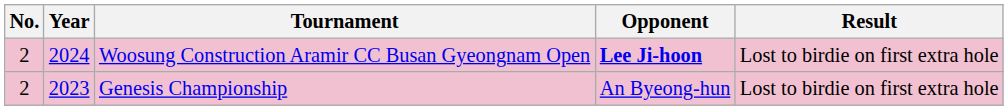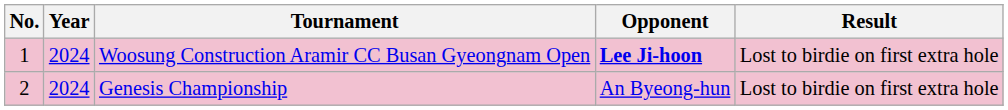 <table class="wikitable" style="font-size:95%;">
 <tr>
 <th>No.</th>
 <th>Year</th>
 <th>Tournament</th>
 <th>Opponent</th>
 <th>Result</th>
 </tr>
 <tr style="background:#F2C1D1;">
-<td align=center>2</td>
+<td align=center>1</td>
 <td><a href='#'>2024</a></td>
 <td><a href='#'>Woosung Construction Aramir CC Busan Gyeongnam Open</a></td>
 <td><strong> <a href='#'>Lee Ji-hoon</a></strong></td>
 <td>Lost to birdie on first extra hole</td>
 </tr>
 <tr style="background:#F2C1D1;">
 <td align=center>2</td>
-<td><a href='#'>2023</a></td>
+<td><a href='#'>2024</a></td>
 <td><a href='#'>Genesis Championship</a></td>
 <td> <a href='#'>An Byeong-hun</a></td>
 <td>Lost to birdie on first extra hole</td>
 </tr>
 </table>
